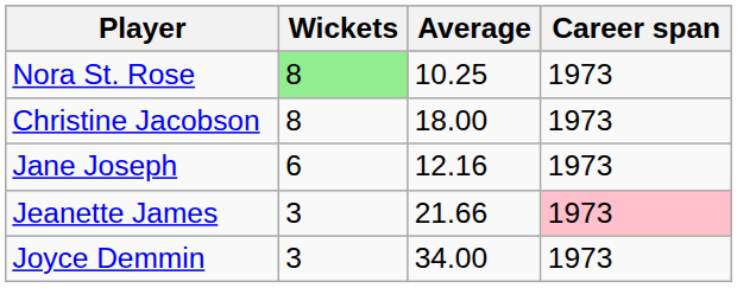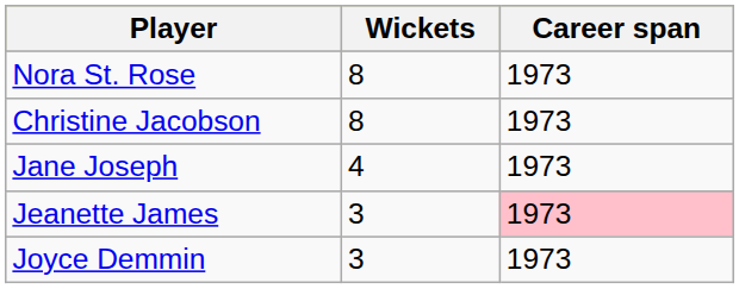 <table class="wikitable"  style="width: 400px;">
 <tr bgcolor=#bdb76b>
 <th>Player</th>
 <th>Wickets</th>
-<th>Average</th>
 <th>Career span</th>
 </tr>
 <tr>
 <td><a href='#'>Nora St. Rose</a></td>
-<td style="background: lightgreen;">8</td>
-<td>10.25</td>
+<td>8</td>
 <td>1973</td>
 </tr>
 <tr>
 <td><a href='#'>Christine Jacobson</a></td>
 <td>8</td>
-<td>18.00</td>
 <td>1973</td>
 </tr>
 <tr>
 <td><a href='#'>Jane Joseph</a></td>
-<td>6</td>
-<td>12.16</td>
+<td>4</td>
 <td>1973</td>
 </tr>
 <tr>
 <td><a href='#'>Jeanette James</a></td>
 <td>3</td>
-<td>21.66</td>
 <td style="background: pink;">1973</td>
 </tr>
 <tr>
 <td><a href='#'>Joyce Demmin</a></td>
 <td>3</td>
-<td>34.00</td>
 <td>1973</td>
 </tr>
 </table>
